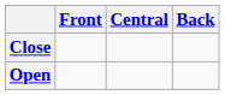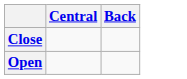 <table class="wikitable">
 <tr>
 <th></th>
-<th><a href='#'>Front</a></th>
 <th><a href='#'>Central</a></th>
 <th><a href='#'>Back</a></th>
 </tr>
 <tr style="text-align: center;">
 <th><a href='#'>Close</a></th>
 <td></td>
 <td></td>
-<td></td>
 </tr>
 <tr style="text-align: center;">
 <th><a href='#'>Open</a></th>
 <td></td>
 <td></td>
-<td></td>
 </tr>
 </table>
